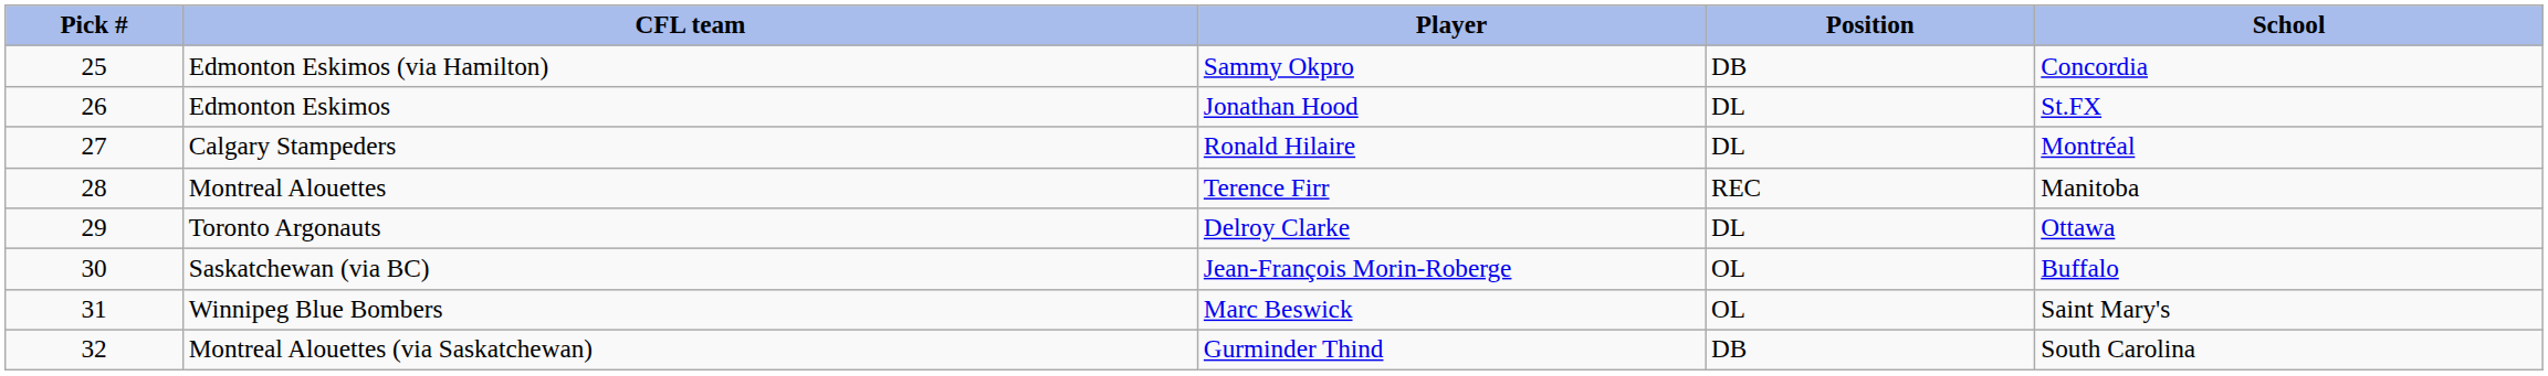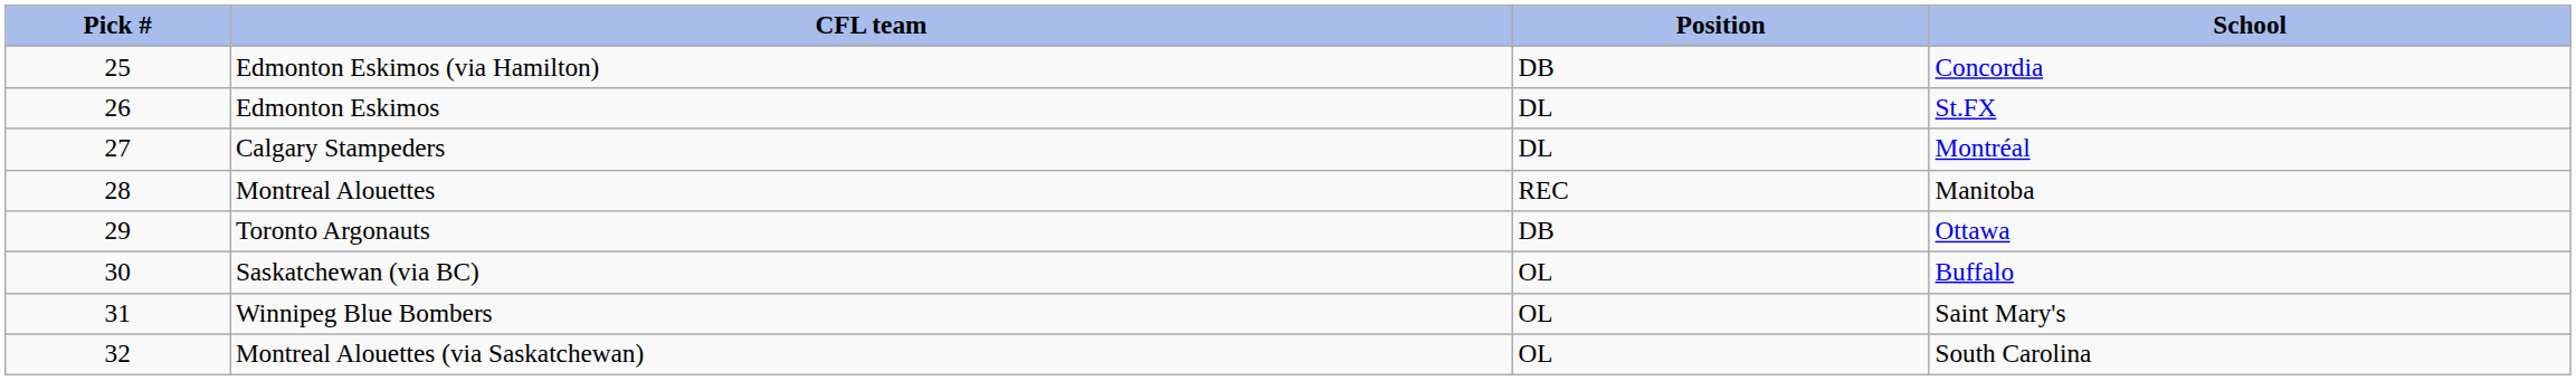 <table class="wikitable" style="width: 100%">
 <tr>
 <th style="background:#A8BDEC;" width=7%>Pick #</th>
 <th width=40% style="background:#A8BDEC;">CFL team</th>
-<th width=20% style="background:#A8BDEC;">Player</th>
 <th width=13% style="background:#A8BDEC;">Position</th>
 <th width=20% style="background:#A8BDEC;">School</th>
 </tr>
 <tr>
 <td align=center>25</td>
 <td>Edmonton Eskimos (via Hamilton)</td>
-<td><a href='#'>Sammy Okpro</a></td>
 <td>DB</td>
 <td><a href='#'>Concordia</a></td>
 </tr>
 <tr>
 <td align=center>26</td>
 <td>Edmonton Eskimos</td>
-<td><a href='#'>Jonathan Hood</a></td>
 <td>DL</td>
 <td><a href='#'>St.FX</a></td>
 </tr>
 <tr>
 <td align=center>27</td>
 <td>Calgary Stampeders</td>
-<td><a href='#'>Ronald Hilaire</a></td>
 <td>DL</td>
 <td><a href='#'>Montréal</a></td>
 </tr>
 <tr>
 <td align=center>28</td>
 <td>Montreal Alouettes</td>
-<td><a href='#'>Terence Firr</a></td>
 <td>REC</td>
 <td>Manitoba</td>
 </tr>
 <tr>
 <td align=center>29</td>
 <td>Toronto Argonauts</td>
-<td><a href='#'>Delroy Clarke</a></td>
-<td>DL</td>
+<td>DB</td>
 <td><a href='#'>Ottawa</a></td>
 </tr>
 <tr>
 <td align=center>30</td>
 <td>Saskatchewan (via BC)</td>
-<td><a href='#'>Jean-François Morin-Roberge</a></td>
 <td>OL</td>
 <td><a href='#'>Buffalo</a></td>
 </tr>
 <tr>
 <td align=center>31</td>
 <td>Winnipeg Blue Bombers</td>
-<td><a href='#'>Marc Beswick</a></td>
 <td>OL</td>
 <td>Saint Mary's</td>
 </tr>
 <tr>
 <td align=center>32</td>
 <td>Montreal Alouettes (via Saskatchewan)</td>
-<td><a href='#'>Gurminder Thind</a></td>
-<td>DB</td>
+<td>OL</td>
 <td>South Carolina</td>
 </tr>
 </table>
